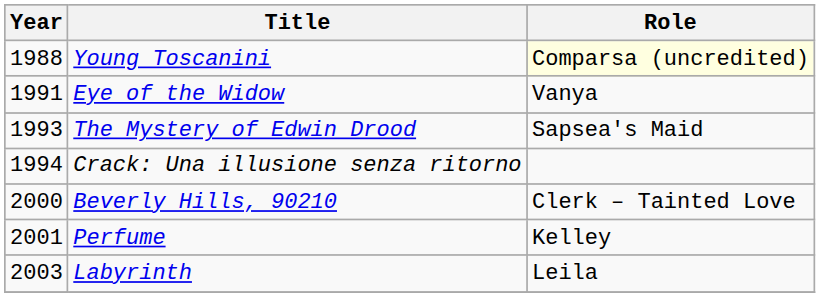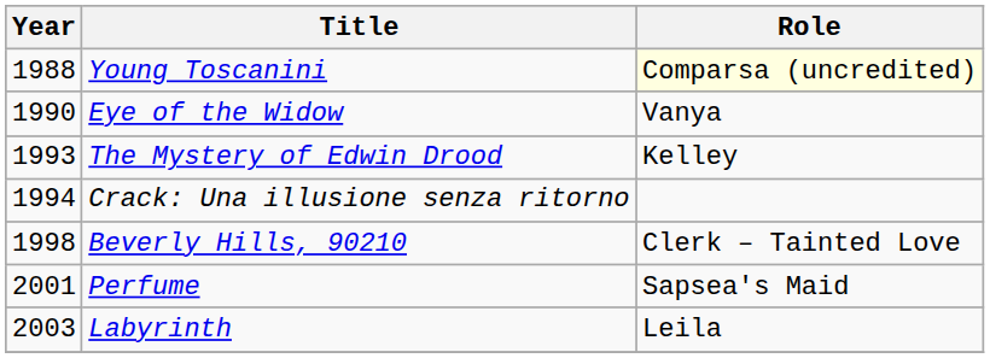 <table class="wikitable sortable">
 <tr>
 <th>Year</th>
 <th>Title</th>
 <th>Role</th>
 </tr>
 <tr>
 <td>1988</td>
 <td><em><a href='#'>Young Toscanini</a></em></td>
 <td style="background: lightyellow;">Comparsa (uncredited)</td>
 </tr>
 <tr>
-<td>1991</td>
+<td>1990</td>
 <td><em><a href='#'>Eye of the Widow</a></em></td>
 <td>Vanya</td>
 </tr>
 <tr>
 <td>1993</td>
 <td><em><a href='#'>The Mystery of Edwin Drood</a></em></td>
-<td>Sapsea's Maid</td>
+<td>Kelley</td>
 </tr>
 <tr>
 <td>1994</td>
 <td><em>Crack: Una illusione senza ritorno</em></td>
 <td></td>
 </tr>
 <tr>
-<td>2000</td>
+<td>1998</td>
 <td><em><a href='#'>Beverly Hills, 90210</a></em></td>
 <td>Clerk – Tainted Love</td>
 </tr>
 <tr>
 <td>2001</td>
 <td><em><a href='#'>Perfume</a></em></td>
-<td>Kelley</td>
+<td>Sapsea's Maid</td>
 </tr>
 <tr>
 <td>2003</td>
 <td><em><a href='#'>Labyrinth</a></em></td>
 <td>Leila</td>
 </tr>
 <tr>
 </tr>
 </table>
